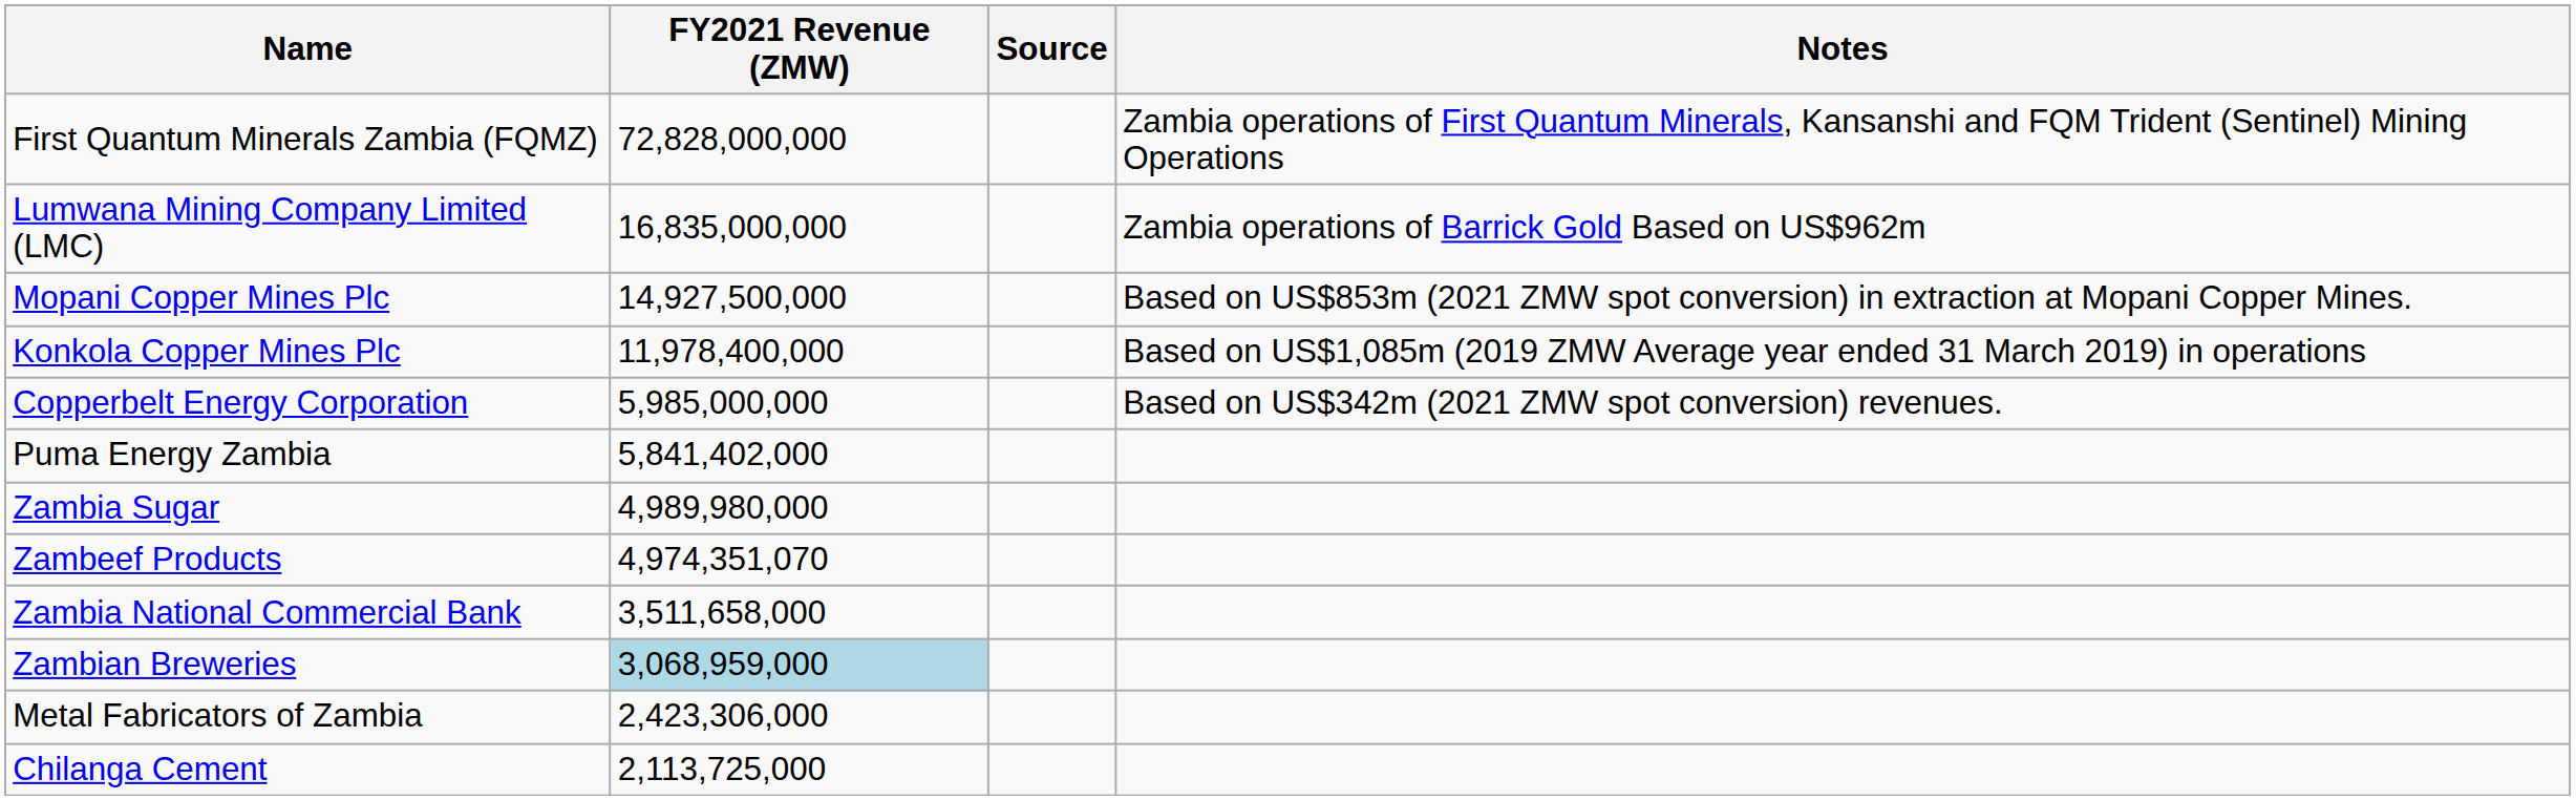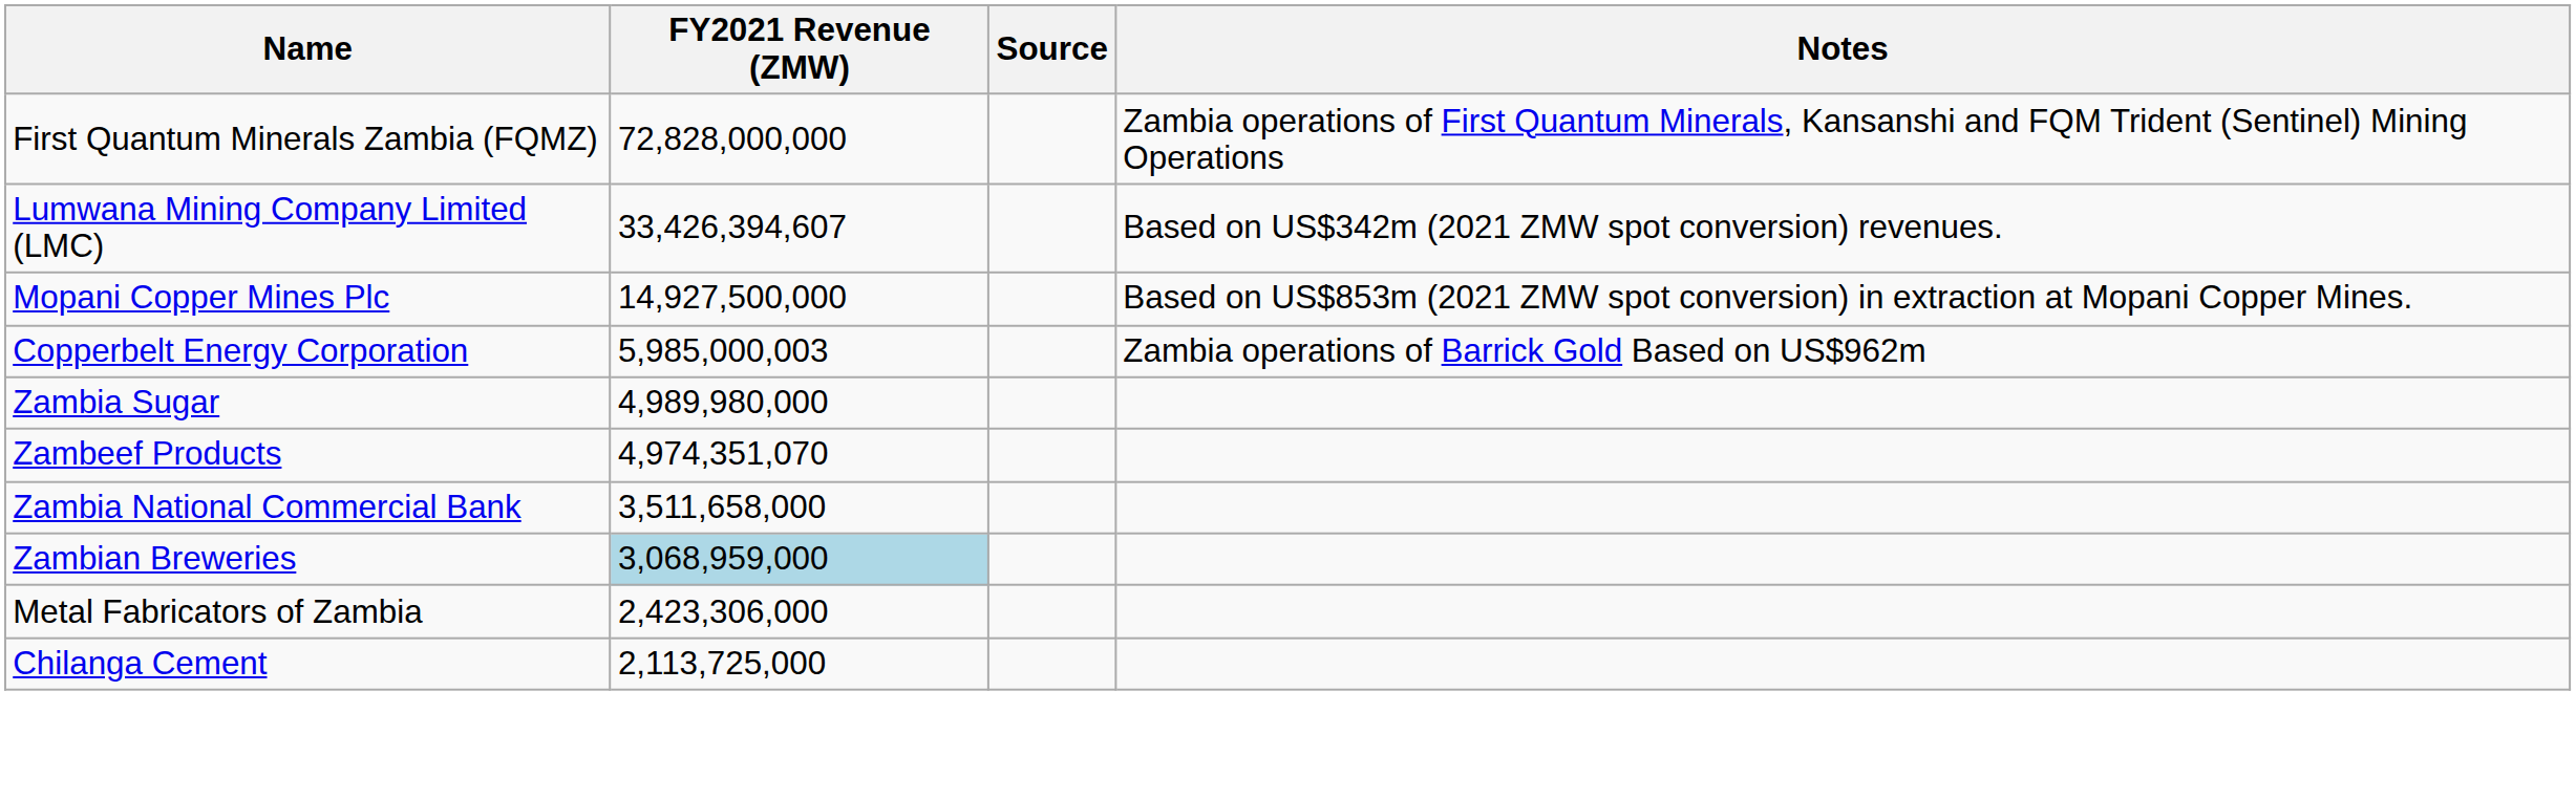 <table class="wikitable sortable">
 <tr>
 <th>Name</th>
 <th>FY2021 Revenue (ZMW)</th>
 <th>Source</th>
 <th>Notes</th>
 </tr>
 <tr>
 <td>First Quantum Minerals Zambia (FQMZ)</td>
 <td>72,828,000,000</td>
 <td></td>
 <td>Zambia operations of <a href='#'>First Quantum Minerals</a>, Kansanshi and FQM Trident (Sentinel) Mining Operations</td>
 </tr>
 <tr>
 <td><a href='#'>Lumwana Mining Company Limited</a> (LMC)</td>
-<td>16,835,000,000</td>
+<td>33,426,394,607</td>
 <td></td>
-<td>Zambia operations of <a href='#'>Barrick Gold</a> Based on US$962m</td>
+<td>Based on US$342m (2021 ZMW spot conversion) revenues.</td>
 </tr>
 <tr>
 <td><a href='#'>Mopani Copper Mines Plc</a></td>
 <td>14,927,500,000</td>
 <td></td>
 <td>Based on US$853m (2021 ZMW spot conversion) in extraction at Mopani Copper Mines.</td>
 </tr>
 <tr>
-<td><a href='#'>Konkola Copper Mines Plc</a></td>
-<td>11,978,400,000</td>
+<td><a href='#'>Copperbelt Energy Corporation</a></td>
+<td>5,985,000,003</td>
 <td></td>
-<td>Based on US$1,085m (2019 ZMW Average year ended 31 March 2019) in operations</td>
-</tr>
-<tr>
-<td><a href='#'>Copperbelt Energy Corporation</a></td>
-<td>5,985,000,000</td>
-<td></td>
-<td>Based on US$342m (2021 ZMW spot conversion) revenues.</td>
-</tr>
-<tr>
-<td>Puma Energy Zambia</td>
-<td>5,841,402,000</td>
-<td></td>
-<td></td>
+<td>Zambia operations of <a href='#'>Barrick Gold</a> Based on US$962m</td>
 </tr>
 <tr>
 <td><a href='#'>Zambia Sugar</a></td>
 <td>4,989,980,000</td>
 <td></td>
 <td></td>
 </tr>
 <tr>
 <td><a href='#'>Zambeef Products</a></td>
 <td>4,974,351,070</td>
 <td></td>
 <td></td>
 </tr>
 <tr>
 <td><a href='#'>Zambia National Commercial Bank</a></td>
 <td>3,511,658,000</td>
 <td></td>
 <td></td>
 </tr>
 <tr>
 <td><a href='#'>Zambian Breweries</a></td>
 <td style="background: lightblue;">3,068,959,000</td>
 <td></td>
 <td></td>
 </tr>
 <tr>
 <td>Metal Fabricators of Zambia</td>
 <td>2,423,306,000</td>
 <td></td>
 <td></td>
 </tr>
 <tr>
 <td><a href='#'>Chilanga Cement</a></td>
 <td>2,113,725,000</td>
 <td></td>
 <td></td>
 </tr>
 </table>
